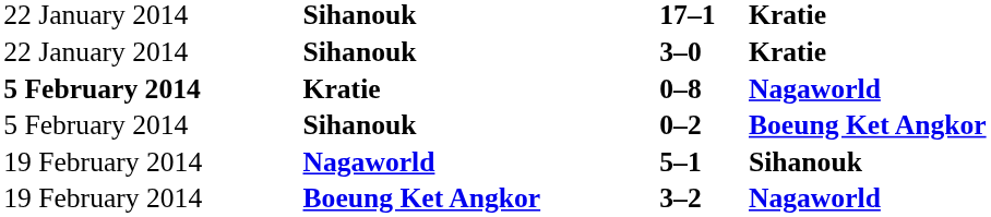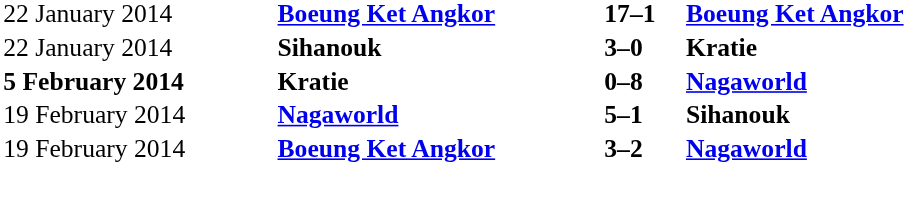 <table width=50% cellspacing=1>
 <tr>
 <th></th>
 <th></th>
 <th></th>
 </tr>
 <tr>
 <td>22 January 2014</td>
-<td align=left><strong>Sihanouk</strong></td>
+<td align=left><strong><a href='#'>Boeung Ket Angkor</a></strong></td>
 <td align=left><strong>17–1</strong></td>
-<td><strong>Kratie</strong></td>
+<td><strong><a href='#'>Boeung Ket Angkor</a></strong></td>
 </tr>
 <tr>
 <td>22 January 2014</td>
 <td align=left><strong>Sihanouk</strong></td>
 <td align=left><strong>3–0</strong></td>
 <td><strong>Kratie</strong></td>
 </tr>
 <tr>
 <td><strong>5 February 2014</strong></td>
 <td align=left><strong>Kratie</strong></td>
 <td align=left><strong>0–8</strong></td>
 <td><strong><a href='#'>Nagaworld</a></strong></td>
 </tr>
 <tr>
-<td>5 February 2014</td>
-<td align=left><strong>Sihanouk</strong></td>
-<td align=left><strong>0–2</strong></td>
-<td><strong><a href='#'>Boeung Ket Angkor</a></strong></td>
-</tr>
-<tr>
 <td>19 February 2014</td>
 <td align=left><strong><a href='#'>Nagaworld</a></strong></td>
 <td align=left><strong>5–1</strong></td>
 <td><strong>Sihanouk</strong></td>
 </tr>
 <tr>
 <td>19 February 2014</td>
 <td align=left><strong><a href='#'>Boeung Ket Angkor</a></strong></td>
 <td align=left><strong>3–2</strong></td>
 <td><strong><a href='#'>Nagaworld</a></strong></td>
 </tr>
 </table>
